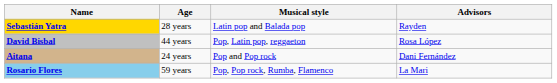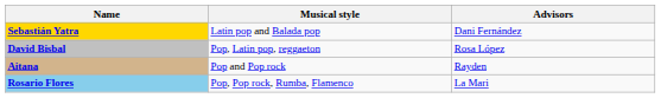 <table class="wikitable" style="font-size:90%; width:100%">
 <tr>
 <th width="15%">Name</th>
-<th width="05%">Age</th>
 <th width="18%">Musical style</th>
 <th width="15%">Advisors</th>
 </tr>
 <tr>
 <td bgcolor="gold"><strong><a href='#'>Sebastián Yatra</a></strong></td>
-<td>28 years</td>
 <td><a href='#'>Latin pop</a> and <a href='#'>Balada pop</a></td>
-<td><a href='#'>Rayden</a></td>
+<td><a href='#'>Dani Fernández</a></td>
 </tr>
 <tr>
 <td bgcolor="silver"><strong><a href='#'>David Bisbal</a></strong></td>
-<td>44 years</td>
 <td><a href='#'>Pop</a>, <a href='#'>Latin pop</a>, <a href='#'>reggaeton</a></td>
 <td><a href='#'>Rosa López</a></td>
 </tr>
 <tr>
 <td bgcolor="tan"><strong><a href='#'>Aitana</a></strong></td>
-<td>24 years</td>
 <td><a href='#'>Pop</a> and <a href='#'>Pop rock</a></td>
-<td><a href='#'>Dani Fernández</a></td>
+<td><a href='#'>Rayden</a></td>
 </tr>
 <tr>
 <td bgcolor="skyblue"><strong><a href='#'>Rosario Flores</a></strong></td>
-<td>59 years</td>
 <td><a href='#'>Pop</a>, <a href='#'>Pop rock</a>, <a href='#'>Rumba</a>, <a href='#'>Flamenco</a></td>
 <td><a href='#'>La Mari</a></td>
 </tr>
 </table>
